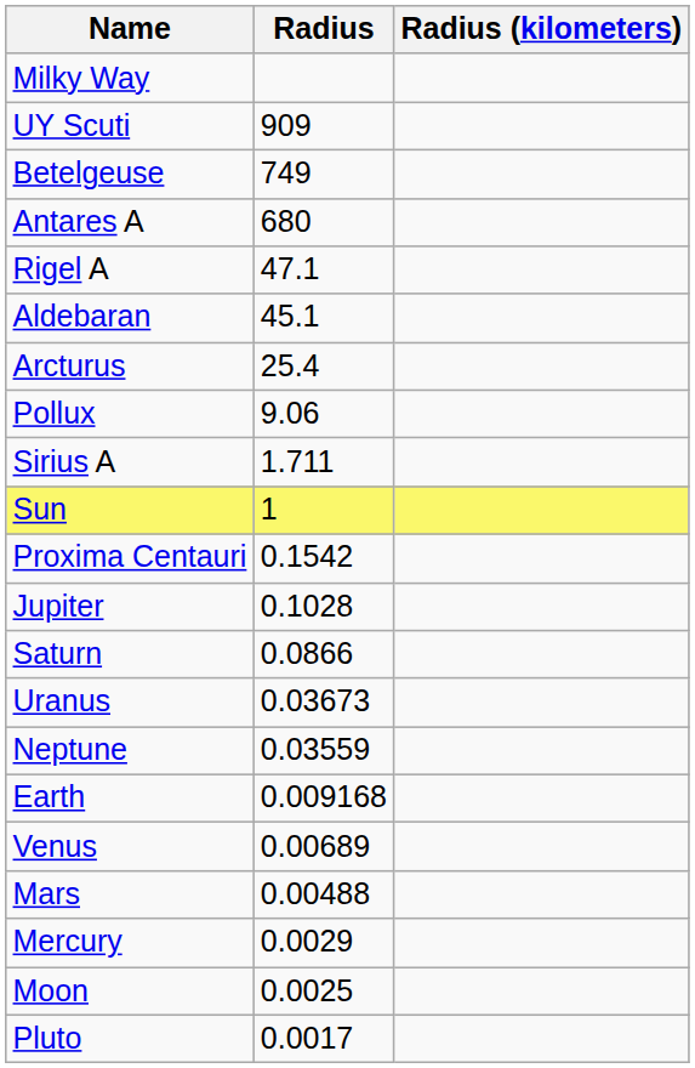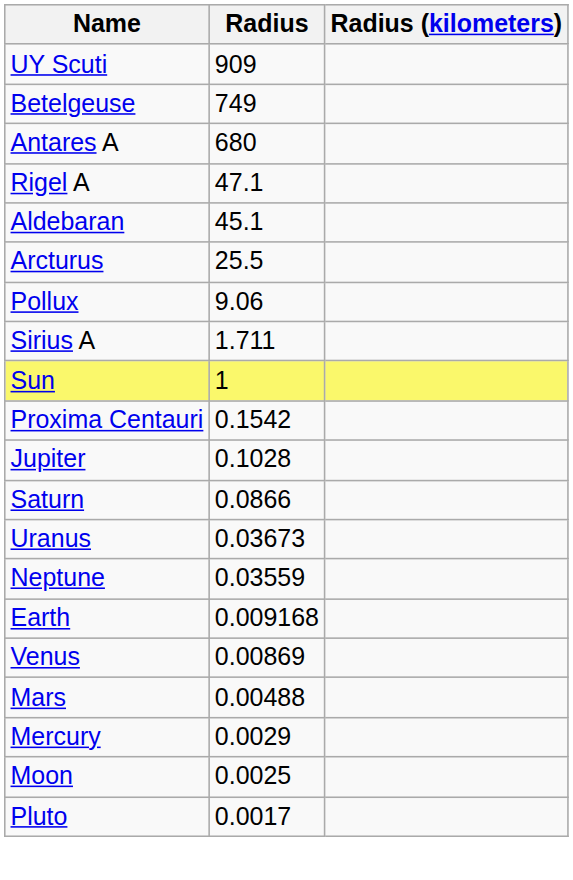 <table class="wikitable">
 <tr>
 <th>Name</th>
 <th>Radius </th>
 <th>Radius (<a href='#'>kilometers</a>)</th>
-</tr>
-<tr>
-<td><a href='#'>Milky Way</a></td>
-<td></td>
-<td></td>
 </tr>
 <tr>
 <td><a href='#'>UY Scuti</a></td>
 <td>909</td>
 <td></td>
 </tr>
 <tr>
 <td><a href='#'>Betelgeuse</a></td>
 <td>749</td>
 <td></td>
 </tr>
 <tr>
 <td><a href='#'>Antares</a> A</td>
 <td>680</td>
 <td></td>
 </tr>
 <tr>
 <td><a href='#'>Rigel</a> A</td>
 <td>47.1</td>
 <td></td>
 </tr>
 <tr>
 <td><a href='#'>Aldebaran</a></td>
 <td>45.1</td>
 <td></td>
 </tr>
 <tr>
 <td><a href='#'>Arcturus</a></td>
-<td>25.4</td>
+<td>25.5</td>
 <td></td>
 </tr>
 <tr>
 <td><a href='#'>Pollux</a></td>
 <td>9.06</td>
 <td></td>
 </tr>
 <tr>
 <td><a href='#'>Sirius</a> A</td>
 <td>1.711</td>
 <td></td>
 </tr>
 <tr style="background:#faf86b;">
 <td><a href='#'>Sun</a></td>
 <td>1</td>
 <td></td>
 </tr>
 <tr>
 <td><a href='#'>Proxima Centauri</a></td>
 <td>0.1542</td>
 <td></td>
 </tr>
 <tr>
 <td><a href='#'>Jupiter</a></td>
 <td>0.1028</td>
 <td></td>
 </tr>
 <tr>
 <td><a href='#'>Saturn</a></td>
 <td>0.0866</td>
 <td></td>
 </tr>
 <tr>
 <td><a href='#'>Uranus</a></td>
 <td>0.03673</td>
 <td></td>
 </tr>
 <tr>
 <td><a href='#'>Neptune</a></td>
 <td>0.03559</td>
 <td></td>
 </tr>
 <tr>
 <td><a href='#'>Earth</a></td>
 <td>0.009168</td>
 <td></td>
 </tr>
 <tr>
 <td><a href='#'>Venus</a></td>
-<td>0.00689</td>
+<td>0.00869</td>
 <td></td>
 </tr>
 <tr>
 <td><a href='#'>Mars</a></td>
 <td>0.00488</td>
 <td></td>
 </tr>
 <tr>
 <td><a href='#'>Mercury</a></td>
 <td>0.0029</td>
 <td></td>
 </tr>
 <tr>
 <td><a href='#'>Moon</a></td>
 <td>0.0025</td>
 <td></td>
 </tr>
 <tr>
 <td><a href='#'>Pluto</a></td>
 <td>0.0017</td>
 <td></td>
 </tr>
 </table>
